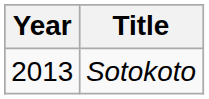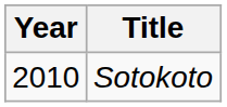 <table class="wikitable">
 <tr>
 <th>Year</th>
 <th>Title</th>
 </tr>
 <tr>
-<td>2013</td>
+<td>2010</td>
 <td><em>Sotokoto</em></td>
 </tr>
 </table>
